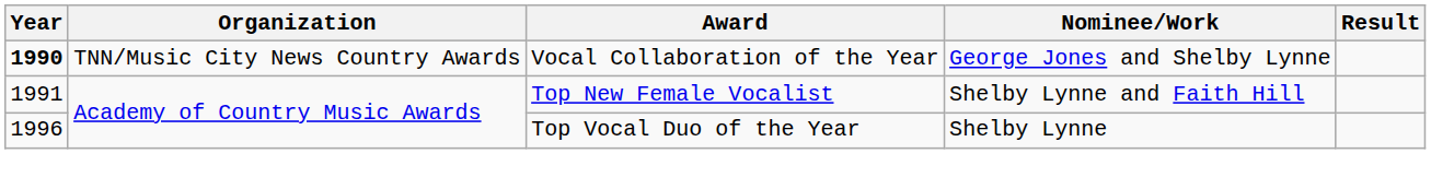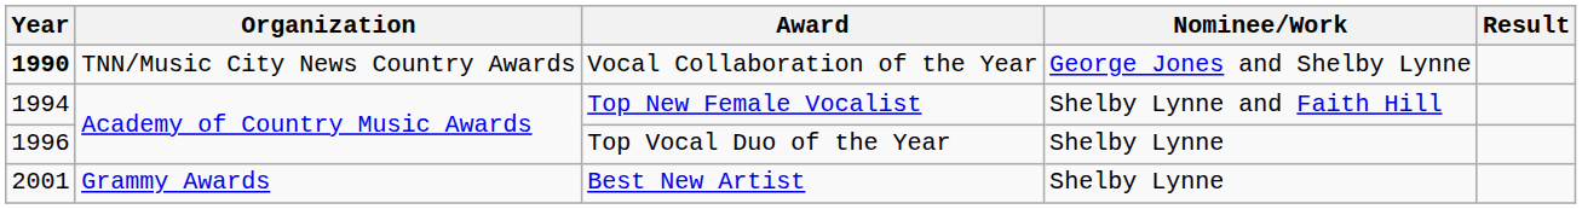 <table class="wikitable">
 <tr>
 <th>Year</th>
 <th>Organization</th>
 <th>Award</th>
 <th>Nominee/Work</th>
 <th>Result</th>
 </tr>
 <tr>
 <td><strong>1990</strong></td>
 <td>TNN/Music City News Country Awards</td>
 <td>Vocal Collaboration of the Year</td>
 <td><a href='#'>George Jones</a> and Shelby Lynne</td>
 <td></td>
 </tr>
 <tr>
-<td>1991</td>
+<td>1994</td>
 <td rowspan=2><a href='#'>Academy of Country Music Awards</a></td>
 <td><a href='#'>Top New Female Vocalist</a></td>
 <td>Shelby Lynne and <a href='#'>Faith Hill</a></td>
 <td></td>
 </tr>
 <tr>
 <td>1996</td>
 <td>Top Vocal Duo of the Year</td>
 <td>Shelby Lynne</td>
 <td></td>
 </tr>
+<tr>
+<td>2001</td>
+<td><a href='#'>Grammy Awards</a></td>
+<td><a href='#'>Best New Artist</a></td>
+<td>Shelby Lynne</td>
+<td></td>
+</tr>
 </table>
